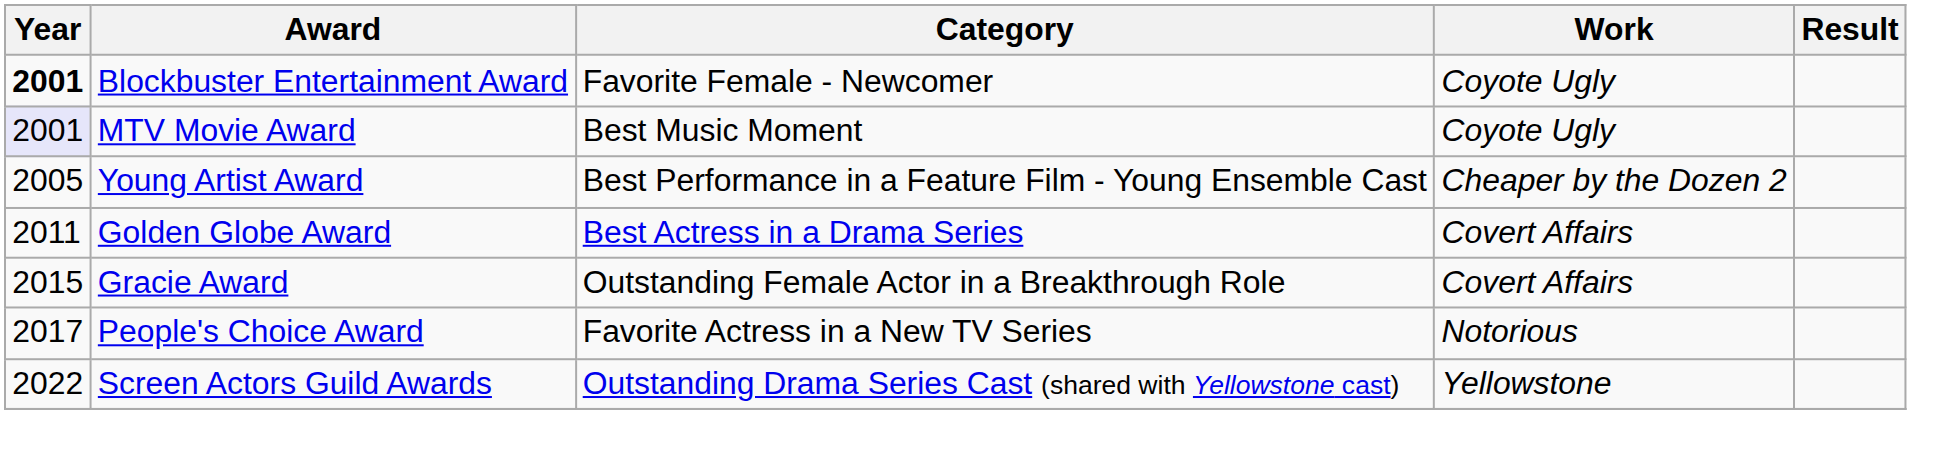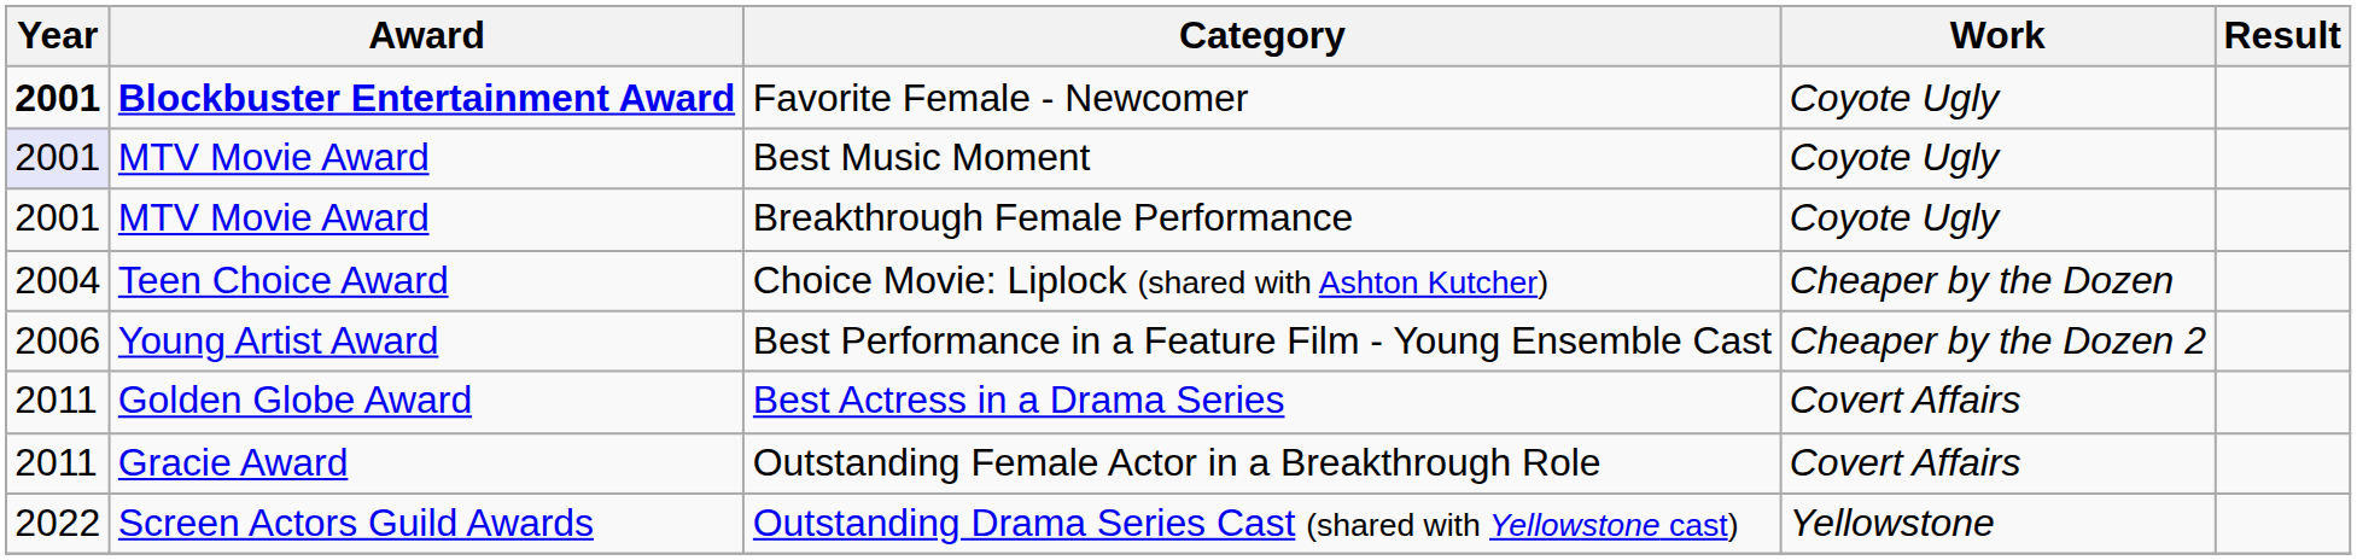 <table class="wikitable sortable">
 <tr>
 <th>Year</th>
 <th>Award</th>
 <th>Category</th>
 <th>Work</th>
 <th>Result</th>
 </tr>
 <tr>
 <td><strong>2001</strong></td>
-<td><a href='#'>Blockbuster Entertainment Award</a></td>
+<td><strong><a href='#'>Blockbuster Entertainment Award</a></strong></td>
 <td>Favorite Female - Newcomer</td>
 <td><em>Coyote Ugly</em></td>
 <td></td>
 </tr>
 <tr>
 <td style="background: lavender;">2001</td>
 <td><a href='#'>MTV Movie Award</a></td>
 <td>Best Music Moment</td>
 <td><em>Coyote Ugly</em></td>
 <td></td>
 </tr>
 <tr>
-<td>2005</td>
+<td>2001</td>
+<td><a href='#'>MTV Movie Award</a></td>
+<td>Breakthrough Female Performance</td>
+<td><em>Coyote Ugly</em></td>
+<td></td>
+</tr>
+<tr>
+<td>2004</td>
+<td><a href='#'>Teen Choice Award</a></td>
+<td>Choice Movie: Liplock <small>(shared with <a href='#'>Ashton Kutcher</a>)</small></td>
+<td><em>Cheaper by the Dozen</em></td>
+<td></td>
+</tr>
+<tr>
+<td>2006</td>
 <td><a href='#'>Young Artist Award</a></td>
 <td>Best Performance in a Feature Film - Young Ensemble Cast</td>
 <td><em>Cheaper by the Dozen 2</em></td>
 <td></td>
 </tr>
 <tr>
 <td>2011</td>
 <td><a href='#'>Golden Globe Award</a></td>
 <td><a href='#'>Best Actress in a Drama Series</a></td>
 <td><em>Covert Affairs</em></td>
 <td></td>
 </tr>
 <tr>
-<td>2015</td>
+<td>2011</td>
 <td><a href='#'>Gracie Award</a></td>
 <td>Outstanding Female Actor in a Breakthrough Role</td>
 <td><em>Covert Affairs</em></td>
-<td></td>
-</tr>
-<tr>
-<td>2017</td>
-<td><a href='#'>People's Choice Award</a></td>
-<td>Favorite Actress in a New TV Series</td>
-<td><em>Notorious</em></td>
 <td></td>
 </tr>
 <tr>
 <td>2022</td>
 <td><a href='#'>Screen Actors Guild Awards</a></td>
 <td><a href='#'>Outstanding Drama Series Cast</a> <small>(shared with <a href='#'><em>Yellowstone</em> cast</a>)</small></td>
 <td><em>Yellowstone</em></td>
 <td></td>
 </tr>
 <tr>
 </tr>
 </table>
